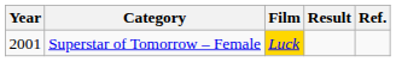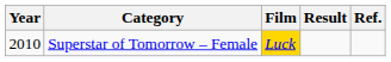 <table class="wikitable">
 <tr>
 <th>Year</th>
 <th>Category</th>
 <th>Film</th>
 <th>Result</th>
 <th>Ref.</th>
 </tr>
 <tr>
-<td>2001</td>
+<td>2010</td>
 <td><a href='#'>Superstar of Tomorrow – Female</a></td>
 <td style="background: gold;"><em><a href='#'>Luck</a></em></td>
 <td></td>
 <td></td>
 </tr>
 </table>
